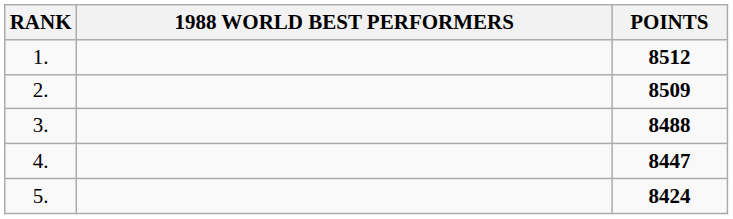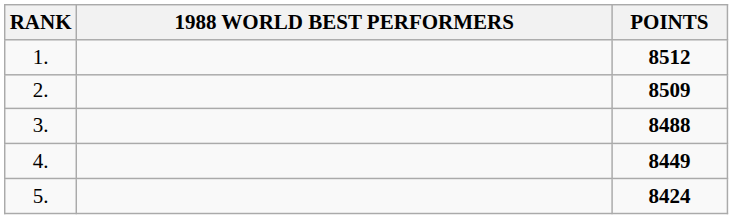 <table class="wikitable" style="border-collapse: collapse; font-size: 90%;">
 <tr>
 <th>RANK</th>
 <th align="center" style="width: 25em">1988 WORLD BEST PERFORMERS</th>
 <th align="center" style="width: 5em">POINTS</th>
 </tr>
 <tr>
 <td align="center">1.</td>
 <td></td>
 <td align="center"><strong>8512</strong></td>
 </tr>
 <tr>
 <td align="center">2.</td>
 <td></td>
 <td align="center"><strong>8509</strong></td>
 </tr>
 <tr>
 <td align="center">3.</td>
 <td></td>
 <td align="center"><strong>8488</strong></td>
 </tr>
 <tr>
 <td align="center">4.</td>
 <td></td>
-<td align="center"><strong>8447</strong></td>
+<td align="center"><strong>8449</strong></td>
 </tr>
 <tr>
 <td align="center">5.</td>
 <td></td>
 <td align="center"><strong>8424</strong></td>
 </tr>
 </table>
